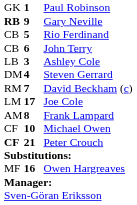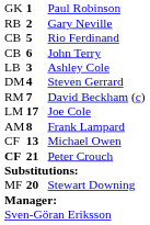 <table style="font-size: 90%" cellspacing="0" cellpadding="0">
 <tr>
 <th width="25"></th>
 <th width="25"></th>
 </tr>
 <tr>
 <td>GK</td>
 <td><strong>1</strong></td>
 <td><a href='#'>Paul Robinson</a></td>
 </tr>
 <tr>
-<td><strong>RB</strong></td>
-<td><strong>9</strong></td>
+<td>RB</td>
+<td><strong>2</strong></td>
 <td><a href='#'>Gary Neville</a></td>
 </tr>
 <tr>
 <td>CB</td>
 <td><strong>5</strong></td>
 <td><a href='#'>Rio Ferdinand</a></td>
 </tr>
 <tr>
 <td>CB</td>
 <td><strong>6</strong></td>
 <td><a href='#'>John Terry</a></td>
 </tr>
 <tr>
 <td>LB</td>
 <td><strong>3</strong></td>
 <td><a href='#'>Ashley Cole</a></td>
 </tr>
 <tr>
 <td>DM</td>
 <td><strong>4</strong></td>
 <td><a href='#'>Steven Gerrard</a></td>
 <td></td>
 </tr>
 <tr>
 <td>RM</td>
 <td><strong>7</strong></td>
 <td><a href='#'>David Beckham</a> (<a href='#'>c</a>)</td>
 </tr>
 <tr>
 <td>LM</td>
 <td><strong>17</strong></td>
 <td><a href='#'>Joe Cole</a></td>
 <td></td>
 <td></td>
 </tr>
 <tr>
 <td>AM</td>
 <td><strong>8</strong></td>
 <td><a href='#'>Frank Lampard</a></td>
 </tr>
 <tr>
 <td>CF</td>
-<td><strong>10</strong></td>
+<td><strong>13</strong></td>
 <td><a href='#'>Michael Owen</a></td>
 <td></td>
 <td></td>
 </tr>
 <tr>
 <td><strong>CF</strong></td>
 <td><strong>21</strong></td>
 <td><a href='#'>Peter Crouch</a></td>
 <td></td>
 </tr>
 <tr>
 <td colspan=3><strong>Substitutions:</strong></td>
 </tr>
 <tr>
 <td>MF</td>
-<td><strong>16</strong></td>
-<td><a href='#'>Owen Hargreaves</a></td>
+<td><strong>20</strong></td>
+<td><a href='#'>Stewart Downing</a></td>
 <td></td>
 <td></td>
 </tr>
 <tr>
 <td colspan=3><strong>Manager:</strong></td>
 </tr>
 <tr>
 <td colspan="4"> <a href='#'>Sven-Göran Eriksson</a></td>
 </tr>
 </table>
